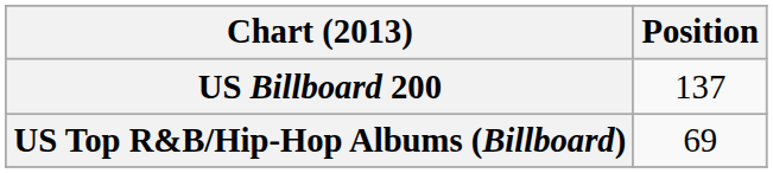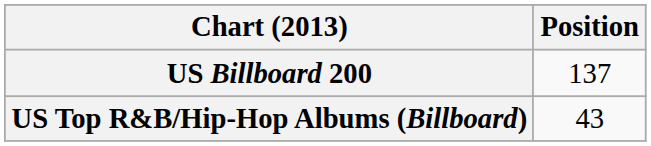 <table class="wikitable sortable plainrowheaders">
 <tr>
 <th scope="col">Chart (2013)</th>
 <th scope="col">Position</th>
 </tr>
 <tr>
 <th scope="row">US <em>Billboard</em> 200</th>
 <td style="text-align:center;">137</td>
 </tr>
 <tr>
 <th scope="row">US Top R&B/Hip-Hop Albums (<em>Billboard</em>)</th>
-<td style="text-align:center;">69</td>
+<td style="text-align:center;">43</td>
 </tr>
 </table>
